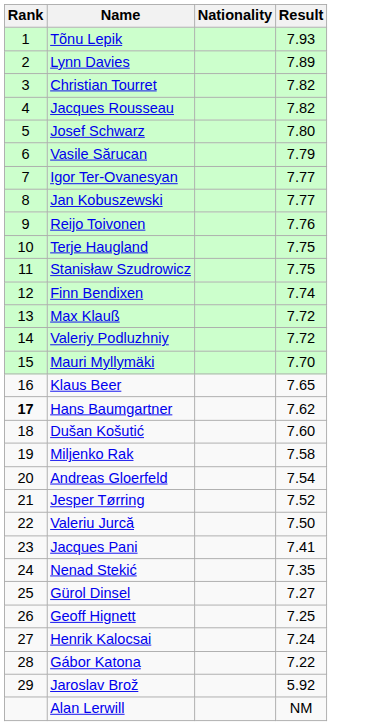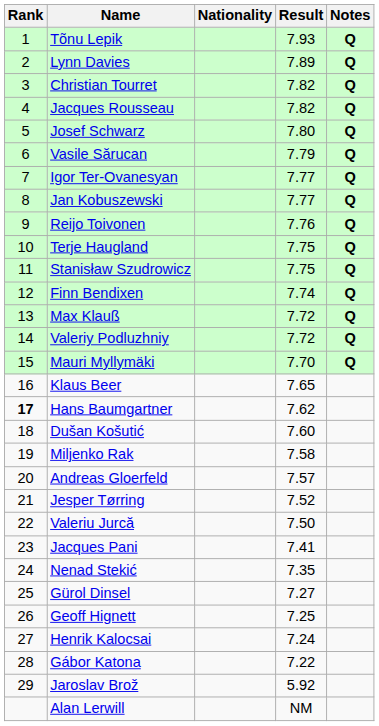 <table class="wikitable sortable" style="text-align:center">
 <tr>
 <th>Rank</th>
 <th>Name</th>
 <th>Nationality</th>
 <th>Result</th>
+<th>Notes</th>
 </tr>
 <tr bgcolor=ccffcc>
 <td>1</td>
 <td align=left><a href='#'>Tõnu Lepik</a></td>
 <td align=left></td>
 <td>7.93</td>
+<td><strong>Q</strong></td>
 </tr>
 <tr bgcolor=ccffcc>
 <td>2</td>
 <td align=left><a href='#'>Lynn Davies</a></td>
 <td align=left></td>
 <td>7.89</td>
+<td><strong>Q</strong></td>
 </tr>
 <tr bgcolor=ccffcc>
 <td>3</td>
 <td align=left><a href='#'>Christian Tourret</a></td>
 <td align=left></td>
 <td>7.82</td>
+<td><strong>Q</strong></td>
 </tr>
 <tr bgcolor=ccffcc>
 <td>4</td>
 <td align=left><a href='#'>Jacques Rousseau</a></td>
 <td align=left></td>
 <td>7.82</td>
+<td><strong>Q</strong></td>
 </tr>
 <tr bgcolor=ccffcc>
 <td>5</td>
 <td align=left><a href='#'>Josef Schwarz</a></td>
 <td align=left></td>
 <td>7.80</td>
+<td><strong>Q</strong></td>
 </tr>
 <tr bgcolor=ccffcc>
 <td>6</td>
 <td align=left><a href='#'>Vasile Sărucan</a></td>
 <td align=left></td>
 <td>7.79</td>
+<td><strong>Q</strong></td>
 </tr>
 <tr bgcolor=ccffcc>
 <td>7</td>
 <td align=left><a href='#'>Igor Ter-Ovanesyan</a></td>
 <td align=left></td>
 <td>7.77</td>
+<td><strong>Q</strong></td>
 </tr>
 <tr bgcolor=ccffcc>
 <td>8</td>
 <td align=left><a href='#'>Jan Kobuszewski</a></td>
 <td align=left></td>
 <td>7.77</td>
+<td><strong>Q</strong></td>
 </tr>
 <tr bgcolor=ccffcc>
 <td>9</td>
 <td align=left><a href='#'>Reijo Toivonen</a></td>
 <td align=left></td>
 <td>7.76</td>
+<td><strong>Q</strong></td>
 </tr>
 <tr bgcolor=ccffcc>
 <td>10</td>
 <td align=left><a href='#'>Terje Haugland</a></td>
 <td align=left></td>
 <td>7.75</td>
+<td><strong>Q</strong></td>
 </tr>
 <tr bgcolor=ccffcc>
 <td>11</td>
 <td align=left><a href='#'>Stanisław Szudrowicz</a></td>
 <td align=left></td>
 <td>7.75</td>
+<td><strong>Q</strong></td>
 </tr>
 <tr bgcolor=ccffcc>
 <td>12</td>
 <td align=left><a href='#'>Finn Bendixen</a></td>
 <td align=left></td>
 <td>7.74</td>
+<td><strong>Q</strong></td>
 </tr>
 <tr bgcolor=ccffcc>
 <td>13</td>
 <td align=left><a href='#'>Max Klauß</a></td>
 <td align=left></td>
 <td>7.72</td>
+<td><strong>Q</strong></td>
 </tr>
 <tr bgcolor=ccffcc>
 <td>14</td>
 <td align=left><a href='#'>Valeriy Podluzhniy</a></td>
 <td align=left></td>
 <td>7.72</td>
+<td><strong>Q</strong></td>
 </tr>
 <tr bgcolor=ccffcc>
 <td>15</td>
 <td align=left><a href='#'>Mauri Myllymäki</a></td>
 <td align=left></td>
 <td>7.70</td>
+<td><strong>Q</strong></td>
 </tr>
 <tr>
 <td>16</td>
 <td align=left><a href='#'>Klaus Beer</a></td>
 <td align=left></td>
 <td>7.65</td>
+<td></td>
 </tr>
 <tr>
 <td><strong>17</strong></td>
 <td align=left><a href='#'>Hans Baumgartner</a></td>
 <td align=left></td>
 <td>7.62</td>
+<td></td>
 </tr>
 <tr>
 <td>18</td>
 <td align=left><a href='#'>Dušan Košutić</a></td>
 <td align=left></td>
 <td>7.60</td>
+<td></td>
 </tr>
 <tr>
 <td>19</td>
 <td align=left><a href='#'>Miljenko Rak</a></td>
 <td align=left></td>
 <td>7.58</td>
+<td></td>
 </tr>
 <tr>
 <td>20</td>
 <td align=left><a href='#'>Andreas Gloerfeld</a></td>
 <td align=left></td>
-<td>7.54</td>
+<td>7.57</td>
+<td></td>
 </tr>
 <tr>
 <td>21</td>
 <td align=left><a href='#'>Jesper Tørring</a></td>
 <td align=left></td>
 <td>7.52</td>
+<td></td>
 </tr>
 <tr>
 <td>22</td>
 <td align=left><a href='#'>Valeriu Jurcă</a></td>
 <td align=left></td>
 <td>7.50</td>
+<td></td>
 </tr>
 <tr>
 <td>23</td>
 <td align=left><a href='#'>Jacques Pani</a></td>
 <td align=left></td>
 <td>7.41</td>
+<td></td>
 </tr>
 <tr>
 <td>24</td>
 <td align=left><a href='#'>Nenad Stekić</a></td>
 <td align=left></td>
 <td>7.35</td>
+<td></td>
 </tr>
 <tr>
 <td>25</td>
 <td align=left><a href='#'>Gürol Dinsel</a></td>
 <td align=left></td>
 <td>7.27</td>
+<td></td>
 </tr>
 <tr>
 <td>26</td>
 <td align=left><a href='#'>Geoff Hignett</a></td>
 <td align=left></td>
 <td>7.25</td>
+<td></td>
 </tr>
 <tr>
 <td>27</td>
 <td align=left><a href='#'>Henrik Kalocsai</a></td>
 <td align=left></td>
 <td>7.24</td>
+<td></td>
 </tr>
 <tr>
 <td>28</td>
 <td align=left><a href='#'>Gábor Katona</a></td>
 <td align=left></td>
 <td>7.22</td>
+<td></td>
 </tr>
 <tr>
 <td>29</td>
 <td align=left><a href='#'>Jaroslav Brož</a></td>
 <td align=left></td>
 <td>5.92</td>
+<td></td>
 </tr>
 <tr>
 <td></td>
 <td align=left><a href='#'>Alan Lerwill</a></td>
 <td align=left></td>
 <td>NM</td>
+<td></td>
 </tr>
 </table>
